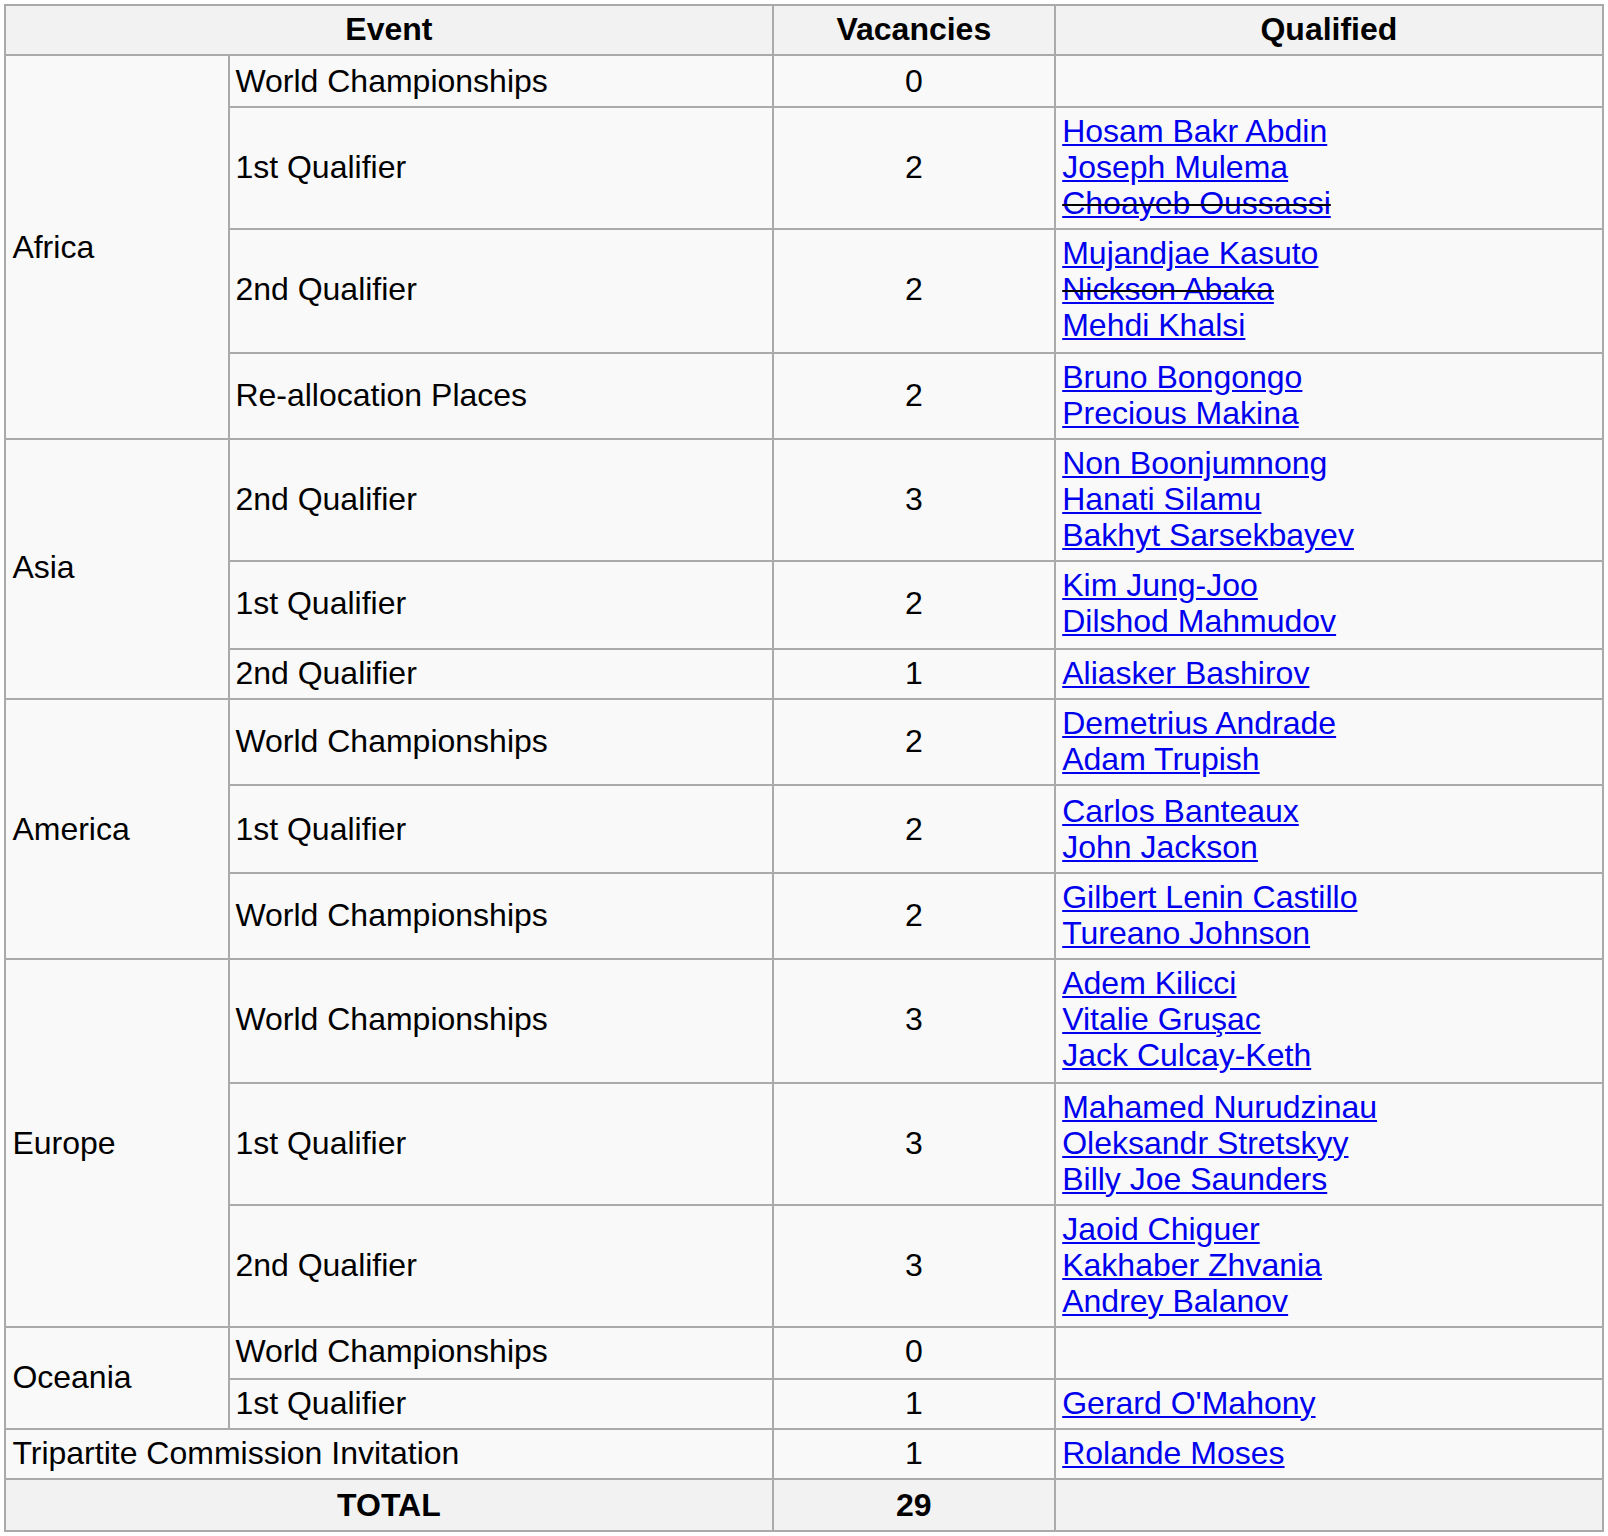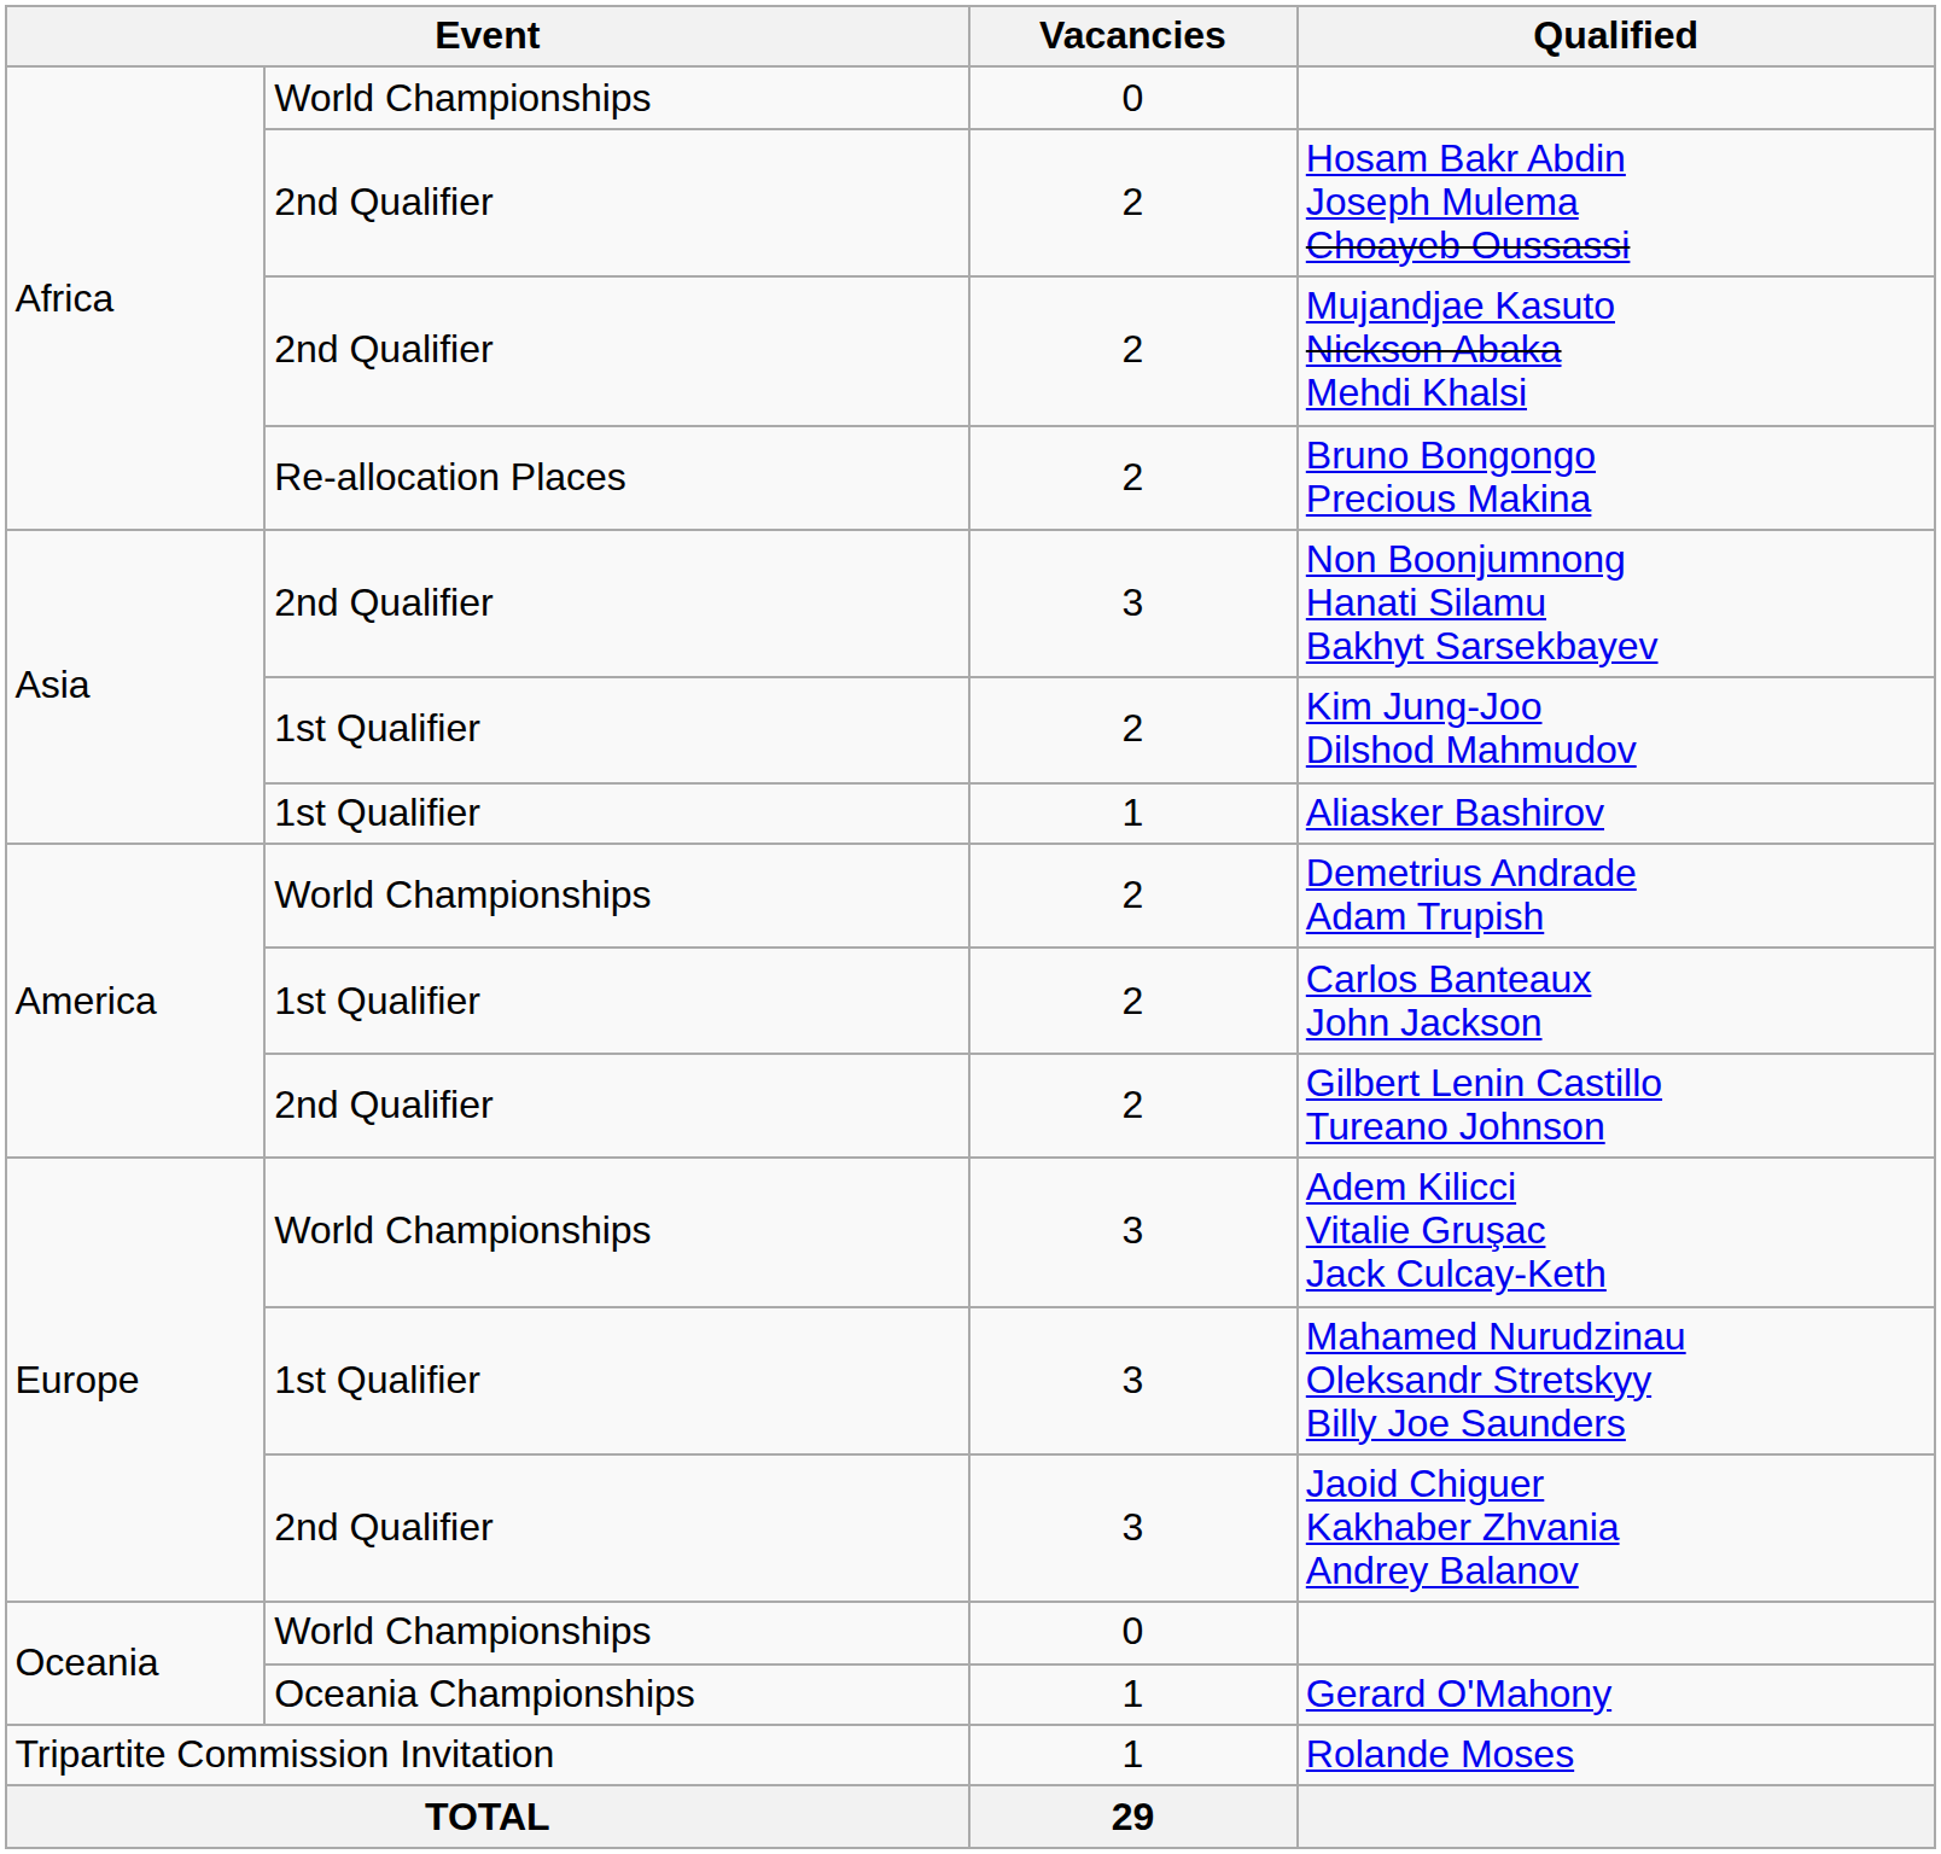 <table class = "wikitable" width=800>
 <tr>
 <th colspan="2">Event</th>
 <th>Vacancies</th>
 <th>Qualified</th>
 </tr>
 <tr>
 <td rowspan="4">Africa</td>
 <td>World Championships</td>
 <td align="center">0</td>
 <td></td>
 </tr>
 <tr>
-<td>1st Qualifier</td>
+<td>2nd Qualifier</td>
 <td align="center">2</td>
 <td> <a href='#'>Hosam Bakr Abdin</a> <br> <a href='#'>Joseph Mulema</a><br><s> <a href='#'>Choayeb Oussassi</a></s></td>
 </tr>
 <tr>
 <td>2nd Qualifier</td>
 <td align="center">2</td>
 <td> <a href='#'>Mujandjae Kasuto</a> <br> <s> <a href='#'>Nickson Abaka</a></s> <br>  <a href='#'>Mehdi Khalsi</a></td>
 </tr>
 <tr>
 <td>Re-allocation Places</td>
 <td align="center">2</td>
 <td> <a href='#'>Bruno Bongongo</a><br>  <a href='#'>Precious Makina</a></td>
 </tr>
 <tr>
 <td rowspan="3">Asia</td>
 <td>2nd Qualifier</td>
 <td align="center">3</td>
 <td> <a href='#'>Non Boonjumnong</a><br> <a href='#'>Hanati Silamu</a> <br> <a href='#'>Bakhyt Sarsekbayev</a></td>
 </tr>
 <tr>
 <td>1st Qualifier</td>
 <td align="center">2</td>
 <td> <a href='#'>Kim Jung-Joo</a><br>  <a href='#'>Dilshod Mahmudov</a></td>
 </tr>
 <tr>
-<td>2nd Qualifier</td>
+<td>1st Qualifier</td>
 <td align="center">1</td>
 <td> <a href='#'>Aliasker Bashirov</a></td>
 </tr>
 <tr>
 <td rowspan="3">America</td>
 <td>World Championships</td>
 <td align="center">2</td>
 <td> <a href='#'>Demetrius Andrade</a><br> <a href='#'>Adam Trupish</a></td>
 </tr>
 <tr>
 <td>1st Qualifier</td>
 <td align="center">2</td>
 <td> <a href='#'>Carlos Banteaux</a> <br> <a href='#'>John Jackson</a></td>
 </tr>
 <tr>
-<td>World Championships</td>
+<td>2nd Qualifier</td>
 <td align="center">2</td>
 <td> <a href='#'>Gilbert Lenin Castillo</a> <br>  <a href='#'>Tureano Johnson</a></td>
 </tr>
 <tr>
 <td rowspan="3">Europe</td>
 <td>World Championships</td>
 <td align="center">3</td>
 <td> <a href='#'>Adem Kilicci</a><br> <a href='#'>Vitalie Gruşac</a> <br> <a href='#'>Jack Culcay-Keth</a></td>
 </tr>
 <tr>
 <td>1st Qualifier</td>
 <td align="center">3</td>
 <td> <a href='#'>Mahamed Nurudzinau</a> <br>  <a href='#'>Oleksandr Stretskyy</a> <br>  <a href='#'>Billy Joe Saunders</a></td>
 </tr>
 <tr>
 <td>2nd Qualifier</td>
 <td align="center">3</td>
 <td> <a href='#'>Jaoid Chiguer</a> <br>  <a href='#'>Kakhaber Zhvania</a> <br>  <a href='#'>Andrey Balanov</a></td>
 </tr>
 <tr>
 <td rowspan="2">Oceania</td>
 <td>World Championships</td>
 <td align="center">0</td>
 <td></td>
 </tr>
 <tr>
-<td>1st Qualifier</td>
+<td>Oceania Championships</td>
 <td align="center">1</td>
 <td> <a href='#'>Gerard O'Mahony</a></td>
 </tr>
 <tr>
 <td colspan="2">Tripartite Commission Invitation</td>
 <td align="center">1</td>
 <td> <a href='#'>Rolande Moses</a></td>
 </tr>
 <tr>
 <th colspan="2">TOTAL</th>
 <th>29</th>
 <th></th>
 </tr>
 </table>
